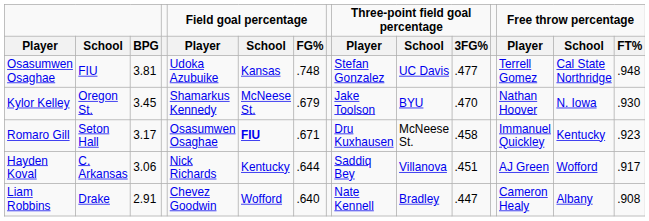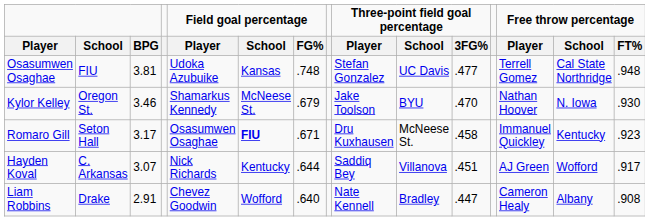 <table class="wikitable" style="text-align: left;">
 <tr>
 <td colspan=3></td>
 <td></td>
 <td colspan=3 style="text-align:center;"><strong>Field goal percentage</strong></td>
 <td></td>
 <td colspan=3 style="text-align:center;"><strong>Three-point field goal percentage</strong></td>
 <td></td>
 <td colspan=3 style="text-align:center;"><strong>Free throw percentage</strong></td>
 </tr>
 <tr>
 <th>Player</th>
 <th>School</th>
 <th>BPG</th>
 <th></th>
 <th>Player</th>
 <th>School</th>
 <th>FG%</th>
 <th></th>
 <th>Player</th>
 <th>School</th>
 <th>3FG%</th>
 <th></th>
 <th>Player</th>
 <th>School</th>
 <th>FT%</th>
 </tr>
 <tr>
 <td><a href='#'>Osasumwen Osaghae</a></td>
 <td><a href='#'>FIU</a></td>
 <td>3.81</td>
 <td></td>
 <td><a href='#'>Udoka Azubuike</a></td>
 <td><a href='#'>Kansas</a></td>
 <td>.748</td>
 <td></td>
 <td><a href='#'>Stefan Gonzalez</a></td>
 <td><a href='#'>UC Davis</a></td>
 <td>.477</td>
 <td></td>
 <td><a href='#'>Terrell Gomez</a></td>
 <td><a href='#'>Cal State Northridge</a></td>
 <td>.948</td>
 </tr>
 <tr>
 <td><a href='#'>Kylor Kelley</a></td>
 <td><a href='#'>Oregon St.</a></td>
-<td>3.45</td>
+<td>3.46</td>
 <td></td>
 <td><a href='#'>Shamarkus Kennedy</a></td>
 <td><a href='#'>McNeese St.</a></td>
 <td>.679</td>
 <td></td>
 <td><a href='#'>Jake Toolson</a></td>
 <td><a href='#'>BYU</a></td>
 <td>.470</td>
 <td></td>
 <td><a href='#'>Nathan Hoover</a></td>
 <td><a href='#'>N. Iowa</a></td>
 <td>.930</td>
 </tr>
 <tr>
 <td><a href='#'>Romaro Gill</a></td>
 <td><a href='#'>Seton Hall</a></td>
 <td>3.17</td>
 <td></td>
 <td><a href='#'>Osasumwen Osaghae</a></td>
 <td><strong><a href='#'>FIU</a></strong></td>
 <td>.671</td>
 <td></td>
 <td><a href='#'>Dru Kuxhausen</a></td>
 <td>McNeese St.</td>
 <td>.458</td>
 <td></td>
 <td><a href='#'>Immanuel Quickley</a></td>
 <td><a href='#'>Kentucky</a></td>
 <td>.923</td>
 </tr>
 <tr>
 <td><a href='#'>Hayden Koval</a></td>
 <td><a href='#'>C. Arkansas</a></td>
-<td>3.06</td>
+<td>3.07</td>
 <td></td>
 <td><a href='#'>Nick Richards</a></td>
 <td><a href='#'>Kentucky</a></td>
 <td>.644</td>
 <td></td>
 <td><a href='#'>Saddiq Bey</a></td>
 <td><a href='#'>Villanova</a></td>
 <td>.451</td>
 <td></td>
 <td><a href='#'>AJ Green</a></td>
 <td><a href='#'>Wofford</a></td>
 <td>.917</td>
 </tr>
 <tr>
 <td><a href='#'>Liam Robbins</a></td>
 <td><a href='#'>Drake</a></td>
 <td>2.91</td>
 <td></td>
 <td><a href='#'>Chevez Goodwin</a></td>
 <td><a href='#'>Wofford</a></td>
 <td>.640</td>
 <td></td>
 <td><a href='#'>Nate Kennell</a></td>
 <td><a href='#'>Bradley</a></td>
 <td>.447</td>
 <td></td>
 <td><a href='#'>Cameron Healy</a></td>
 <td><a href='#'>Albany</a></td>
 <td>.908</td>
 </tr>
 </table>
